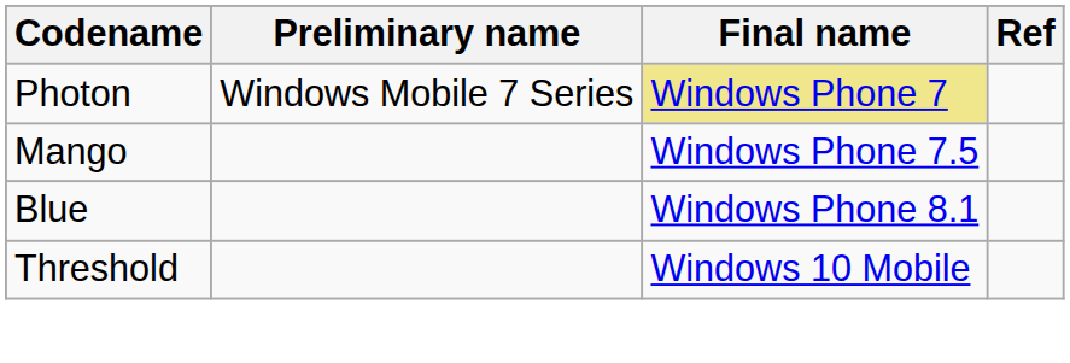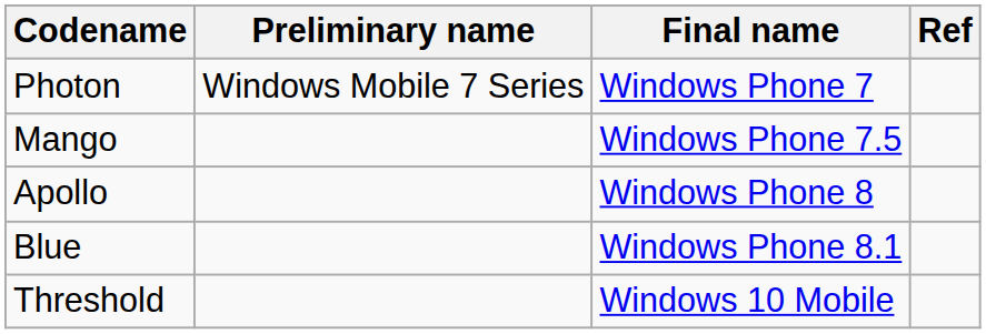 <table class="sortable wikitable">
 <tr>
 <th>Codename</th>
 <th>Preliminary name</th>
 <th>Final name</th>
 <th>Ref</th>
 </tr>
 <tr>
 <td>Photon</td>
 <td>Windows Mobile 7 Series</td>
-<td style="background: khaki;"><a href='#'>Windows Phone 7</a></td>
+<td><a href='#'>Windows Phone 7</a></td>
 <td></td>
 </tr>
 <tr>
 <td>Mango</td>
 <td></td>
 <td><a href='#'>Windows Phone 7.5</a></td>
+<td></td>
+</tr>
+<tr>
+<td>Apollo</td>
+<td></td>
+<td><a href='#'>Windows Phone 8</a></td>
 <td></td>
 </tr>
 <tr>
 <td>Blue</td>
 <td></td>
 <td><a href='#'>Windows Phone 8.1</a></td>
 <td></td>
 </tr>
 <tr>
 <td>Threshold</td>
 <td></td>
 <td><a href='#'>Windows 10 Mobile</a></td>
 <td></td>
 </tr>
 </table>
